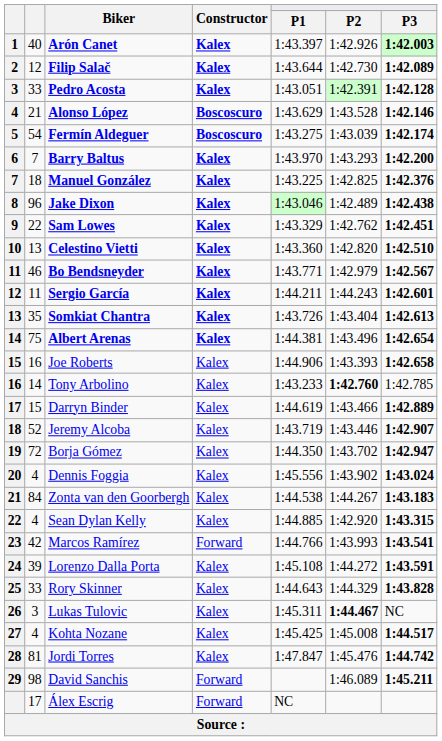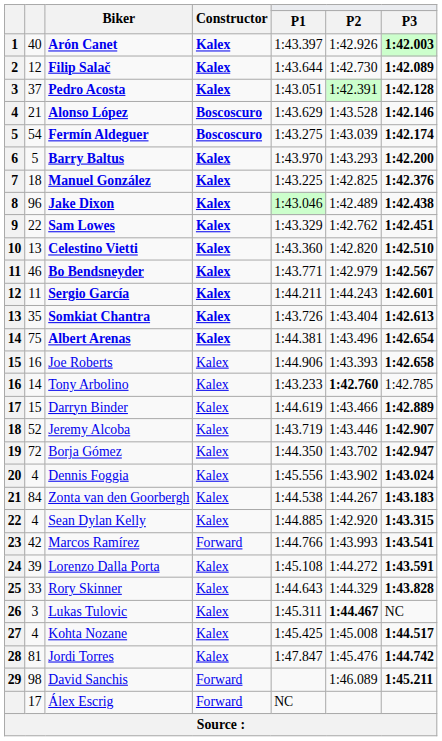 <table class="wikitable sortable" style="font-size: 85%;">
 <tr>
 <th rowspan="2"></th>
 <th rowspan="2"></th>
 <th rowspan="2">Biker</th>
 <th rowspan="2">Constructor</th>
 <th colspan="3" style="background:#eaecf0; text-align:center;"></th>
 </tr>
 <tr>
 <th scope="col">P1</th>
 <th scope="col">P2</th>
 <th scope="col">P3</th>
 </tr>
 <tr>
 <th scope="row">1</th>
 <td align="center">40</td>
 <td><strong> <a href='#'>Arón Canet</a></strong></td>
 <td><strong><a href='#'>Kalex</a></strong></td>
 <td>1:43.397</td>
 <td>1:42.926</td>
 <td style="background:#ccffcc;"><strong>1:42.003</strong></td>
 </tr>
 <tr>
 <th scope="row">2</th>
 <td align="center">12</td>
 <td><strong> <a href='#'>Filip Salač</a></strong></td>
 <td><strong><a href='#'>Kalex</a></strong></td>
 <td>1:43.644</td>
 <td>1:42.730</td>
 <td><strong>1:42.089</strong></td>
 </tr>
 <tr>
 <th scope="row">3</th>
-<td align="center">33</td>
+<td align="center">37</td>
 <td><strong> <a href='#'>Pedro Acosta</a></strong></td>
 <td><strong><a href='#'>Kalex</a></strong></td>
 <td>1:43.051</td>
 <td style="background:#ccffcc;">1:42.391</td>
 <td><strong>1:42.128</strong></td>
 </tr>
 <tr>
 <th scope="row">4</th>
 <td align="center">21</td>
 <td><strong> <a href='#'>Alonso López</a></strong></td>
 <td><strong><a href='#'>Boscoscuro</a></strong></td>
 <td>1:43.629</td>
 <td>1:43.528</td>
 <td><strong>1:42.146</strong></td>
 </tr>
 <tr>
 <th scope="row">5</th>
 <td align="center">54</td>
 <td><strong></strong> <strong><a href='#'>Fermín Aldeguer</a></strong></td>
 <td><strong><a href='#'>Boscoscuro</a></strong></td>
 <td>1:43.275</td>
 <td>1:43.039</td>
 <td><strong>1:42.174</strong></td>
 </tr>
 <tr>
 <th scope="row">6</th>
-<td align="center">7</td>
+<td align="center">5</td>
 <td><strong> <a href='#'>Barry Baltus</a></strong></td>
 <td><strong><a href='#'>Kalex</a></strong></td>
 <td>1:43.970</td>
 <td>1:43.293</td>
 <td><strong>1:42.200</strong></td>
 </tr>
 <tr>
 <th scope="row">7</th>
 <td align="center">18</td>
 <td><strong> <a href='#'>Manuel González</a></strong></td>
 <td><strong><a href='#'>Kalex</a></strong></td>
 <td>1:43.225</td>
 <td>1:42.825</td>
 <td><strong>1:42.376</strong></td>
 </tr>
 <tr>
 <th scope="row">8</th>
 <td align="center">96</td>
 <td><strong></strong> <strong><a href='#'>Jake Dixon</a></strong></td>
 <td><strong><a href='#'>Kalex</a></strong></td>
 <td style="background:#ccffcc;">1:43.046</td>
 <td>1:42.489</td>
 <td><strong>1:42.438</strong></td>
 </tr>
 <tr>
 <th scope="row">9</th>
 <td align="center">22</td>
 <td><strong></strong> <strong><a href='#'>Sam Lowes</a></strong></td>
 <td><strong><a href='#'>Kalex</a></strong></td>
 <td>1:43.329</td>
 <td>1:42.762</td>
 <td><strong>1:42.451</strong></td>
 </tr>
 <tr>
 <th scope="row">10</th>
 <td align="center">13</td>
 <td><strong> <a href='#'>Celestino Vietti</a></strong></td>
 <td><strong><a href='#'>Kalex</a></strong></td>
 <td>1:43.360</td>
 <td>1:42.820</td>
 <td><strong>1:42.510</strong></td>
 </tr>
 <tr>
 <th scope="row">11</th>
 <td align="center">46</td>
 <td><strong> <a href='#'>Bo Bendsneyder</a></strong></td>
 <td><strong><a href='#'>Kalex</a></strong></td>
 <td>1:43.771</td>
 <td>1:42.979</td>
 <td><strong>1:42.567</strong></td>
 </tr>
 <tr>
 <th scope="row">12</th>
 <td align="center">11</td>
 <td><strong> <a href='#'>Sergio García</a></strong></td>
 <td><strong><a href='#'>Kalex</a></strong></td>
 <td>1:44.211</td>
 <td>1:44.243</td>
 <td><strong>1:42.601</strong></td>
 </tr>
 <tr>
 <th scope="row">13</th>
 <td align="center">35</td>
 <td><strong> <a href='#'>Somkiat Chantra</a></strong></td>
 <td><strong><a href='#'>Kalex</a></strong></td>
 <td>1:43.726</td>
 <td>1:43.404</td>
 <td><strong>1:42.613</strong></td>
 </tr>
 <tr>
 <th scope="row">14</th>
 <td align="center">75</td>
 <td><strong> <a href='#'>Albert Arenas</a></strong></td>
 <td><strong><a href='#'>Kalex</a></strong></td>
 <td>1:44.381</td>
 <td>1:43.496</td>
 <td><strong>1:42.654</strong></td>
 </tr>
 <tr>
 <th scope="row">15</th>
 <td align="center">16</td>
 <td> <a href='#'>Joe Roberts</a></td>
 <td><a href='#'>Kalex</a></td>
 <td>1:44.906</td>
 <td>1:43.393</td>
 <td><strong>1:42.658</strong></td>
 </tr>
 <tr>
 <th scope="row">16</th>
 <td align="center">14</td>
 <td> <a href='#'>Tony Arbolino</a></td>
 <td><a href='#'>Kalex</a></td>
 <td>1:43.233</td>
 <td><strong>1:42.760</strong></td>
 <td>1:42.785</td>
 </tr>
 <tr>
 <th scope="row">17</th>
 <td align="center">15</td>
 <td> <a href='#'>Darryn Binder</a></td>
 <td><a href='#'>Kalex</a></td>
 <td>1:44.619</td>
 <td>1:43.466</td>
 <td><strong>1:42.889</strong></td>
 </tr>
 <tr>
 <th scope="row">18</th>
 <td align="center">52</td>
 <td> <a href='#'>Jeremy Alcoba</a></td>
 <td><a href='#'>Kalex</a></td>
 <td>1:43.719</td>
 <td>1:43.446</td>
 <td><strong>1:42.907</strong></td>
 </tr>
 <tr>
 <th scope="row">19</th>
 <td align="center">72</td>
 <td> <a href='#'>Borja Gómez</a></td>
 <td><a href='#'>Kalex</a></td>
 <td>1:44.350</td>
 <td>1:43.702</td>
 <td><strong>1:42.947</strong></td>
 </tr>
 <tr>
 <th scope="row">20</th>
 <td align="center">4</td>
 <td> <a href='#'>Dennis Foggia</a></td>
 <td><a href='#'>Kalex</a></td>
 <td>1:45.556</td>
 <td>1:43.902</td>
 <td><strong>1:43.024</strong></td>
 </tr>
 <tr>
 <th scope="row">21</th>
 <td align="center">84</td>
 <td> <a href='#'>Zonta van den Goorbergh</a></td>
 <td><a href='#'>Kalex</a></td>
 <td>1:44.538</td>
 <td>1:44.267</td>
 <td><strong>1:43.183</strong></td>
 </tr>
 <tr>
 <th scope="row">22</th>
 <td align="center">4</td>
 <td> <a href='#'>Sean Dylan Kelly</a></td>
 <td><a href='#'>Kalex</a></td>
 <td>1:44.885</td>
 <td>1:42.920</td>
 <td><strong>1:43.315</strong></td>
 </tr>
 <tr>
 <th scope="row">23</th>
 <td align="center">42</td>
 <td> <a href='#'>Marcos Ramírez</a></td>
 <td><a href='#'>Forward</a></td>
 <td>1:44.766</td>
 <td>1:43.993</td>
 <td><strong>1:43.541</strong></td>
 </tr>
 <tr>
 <th scope="row">24</th>
 <td align="center">39</td>
 <td> <a href='#'>Lorenzo Dalla Porta</a></td>
 <td><a href='#'>Kalex</a></td>
 <td>1:45.108</td>
 <td>1:44.272</td>
 <td><strong>1:43.591</strong></td>
 </tr>
 <tr>
 <th scope="row">25</th>
 <td align="center">33</td>
 <td> <a href='#'>Rory Skinner</a></td>
 <td><a href='#'>Kalex</a></td>
 <td>1:44.643</td>
 <td>1:44.329</td>
 <td><strong>1:43.828</strong></td>
 </tr>
 <tr>
 <th scope="row">26</th>
 <td align="center">3</td>
 <td> <a href='#'>Lukas Tulovic</a></td>
 <td><a href='#'>Kalex</a></td>
 <td>1:45.311</td>
 <td><strong>1:44.467</strong></td>
 <td>NC</td>
 </tr>
 <tr>
 <th scope="row">27</th>
 <td align="center">4</td>
 <td> <a href='#'>Kohta Nozane</a></td>
 <td><a href='#'>Kalex</a></td>
 <td>1:45.425</td>
 <td>1:45.008</td>
 <td><strong>1:44.517</strong></td>
 </tr>
 <tr>
 <th scope="row">28</th>
 <td align="center">81</td>
 <td> <a href='#'>Jordi Torres</a></td>
 <td><a href='#'>Kalex</a></td>
 <td>1:47.847</td>
 <td>1:45.476</td>
 <td><strong>1:44.742</strong></td>
 </tr>
 <tr>
 <th scope="row">29</th>
 <td align="center">98</td>
 <td> <a href='#'>David Sanchis</a></td>
 <td><a href='#'>Forward</a></td>
 <td></td>
 <td>1:46.089</td>
 <td><strong>1:45.211</strong></td>
 </tr>
 <tr>
 <th scope="row"></th>
 <td align="center">17</td>
 <td> <a href='#'>Álex Escrig</a></td>
 <td><a href='#'>Forward</a></td>
 <td>NC</td>
 <td></td>
 <td></td>
 </tr>
 <tr>
 <th colspan="7">Source : </th>
 </tr>
 </table>
